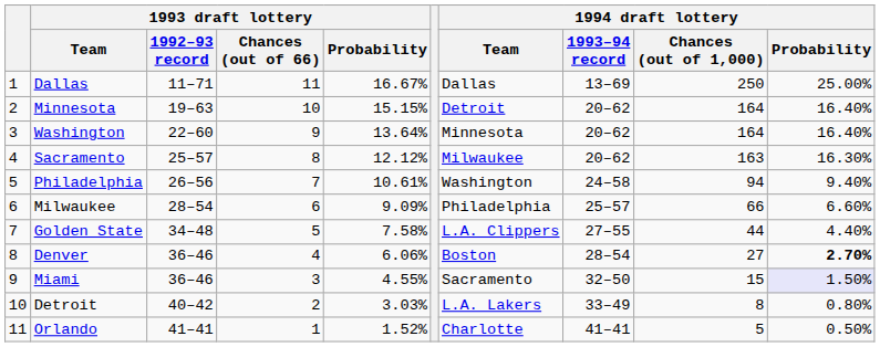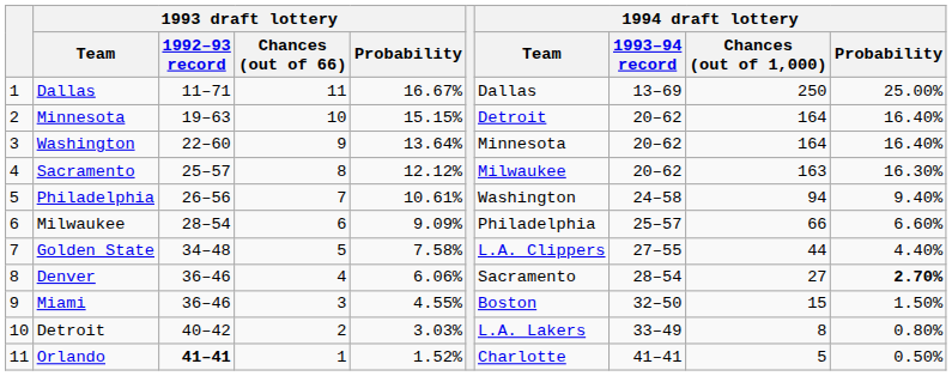 <table class="wikitable" style="text-align:right">
 <tr>
 <th rowspan="2"></th>
 <th colspan="4">1993 draft lottery</th>
 <th rowspan="13"></th>
 <th colspan="4">1994 draft lottery</th>
 </tr>
 <tr>
 <th>Team</th>
 <th><a href='#'>1992–93<br>record</a></th>
 <th>Chances<br>(out of 66)</th>
 <th>Probability</th>
 <th>Team</th>
 <th><a href='#'>1993–94<br>record</a></th>
 <th>Chances<br>(out of 1,000)</th>
 <th>Probability</th>
 </tr>
 <tr>
 <td align="left">1</td>
 <td align="left"><a href='#'>Dallas</a></td>
 <td>11–71</td>
 <td>11</td>
 <td>16.67%</td>
 <td align="left">Dallas</td>
 <td>13–69</td>
 <td>250</td>
 <td>25.00%</td>
 </tr>
 <tr>
 <td align="left">2</td>
 <td align="left"><a href='#'>Minnesota</a></td>
 <td>19–63</td>
 <td>10</td>
 <td>15.15%</td>
 <td align="left"><a href='#'>Detroit</a></td>
 <td>20–62</td>
 <td>164</td>
 <td>16.40%</td>
 </tr>
 <tr>
 <td align="left">3</td>
 <td align="left"><a href='#'>Washington</a></td>
 <td>22–60</td>
 <td>9</td>
 <td>13.64%</td>
 <td align="left">Minnesota</td>
 <td>20–62</td>
 <td>164</td>
 <td>16.40%</td>
 </tr>
 <tr>
 <td align="left">4</td>
 <td align="left"><a href='#'>Sacramento</a></td>
 <td>25–57</td>
 <td>8</td>
 <td>12.12%</td>
 <td align="left"><a href='#'>Milwaukee</a></td>
 <td>20–62</td>
 <td>163</td>
 <td>16.30%</td>
 </tr>
 <tr>
 <td align="left">5</td>
 <td align="left"><a href='#'>Philadelphia</a></td>
 <td>26–56</td>
 <td>7</td>
 <td>10.61%</td>
 <td align="left">Washington</td>
 <td>24–58</td>
 <td>94</td>
 <td>9.40%</td>
 </tr>
 <tr>
 <td align="left">6</td>
 <td align="left">Milwaukee</td>
 <td>28–54</td>
 <td>6</td>
 <td>9.09%</td>
 <td align="left">Philadelphia</td>
 <td>25–57</td>
 <td>66</td>
 <td>6.60%</td>
 </tr>
 <tr>
 <td align="left">7</td>
 <td align="left"><a href='#'>Golden State</a></td>
 <td>34–48</td>
 <td>5</td>
 <td>7.58%</td>
 <td align="left"><a href='#'>L.A. Clippers</a></td>
 <td>27–55</td>
 <td>44</td>
 <td>4.40%</td>
 </tr>
 <tr>
 <td align="left">8</td>
 <td align="left"><a href='#'>Denver</a></td>
 <td>36–46</td>
 <td>4</td>
 <td>6.06%</td>
-<td align="left"><a href='#'>Boston</a></td>
+<td align="left">Sacramento</td>
 <td>28–54</td>
 <td>27</td>
 <td><strong>2.70%</strong></td>
 </tr>
 <tr>
 <td align="left">9</td>
 <td align="left"><a href='#'>Miami</a></td>
 <td>36–46</td>
 <td>3</td>
 <td>4.55%</td>
-<td align="left">Sacramento</td>
+<td align="left"><a href='#'>Boston</a></td>
 <td>32–50</td>
 <td>15</td>
-<td style="background: lavender;">1.50%</td>
+<td>1.50%</td>
 </tr>
 <tr>
 <td align="left">10</td>
 <td align="left">Detroit</td>
 <td>40–42</td>
 <td>2</td>
 <td>3.03%</td>
 <td align="left"><a href='#'>L.A. Lakers</a></td>
 <td>33–49</td>
 <td>8</td>
 <td>0.80%</td>
 </tr>
 <tr>
 <td align="left">11</td>
 <td align="left"><a href='#'>Orlando</a></td>
-<td>41–41</td>
+<td><strong>41–41</strong></td>
 <td>1</td>
 <td>1.52%</td>
 <td align="left"><a href='#'>Charlotte</a></td>
 <td>41–41</td>
 <td>5</td>
 <td>0.50%</td>
 </tr>
 </table>
